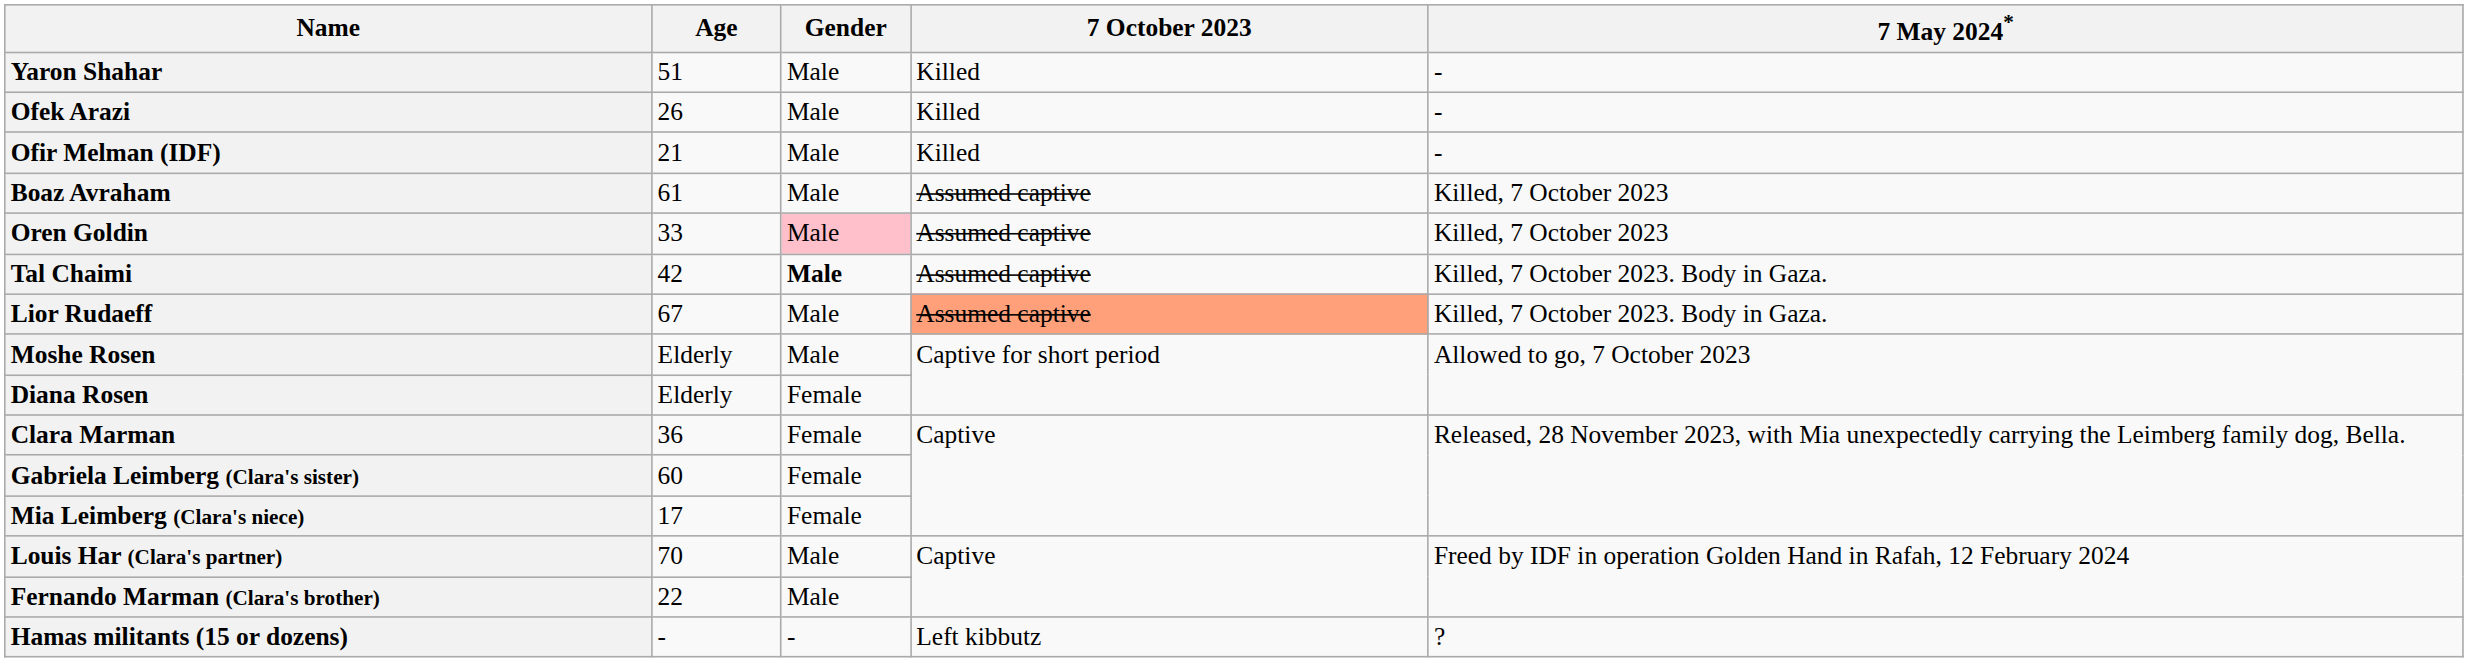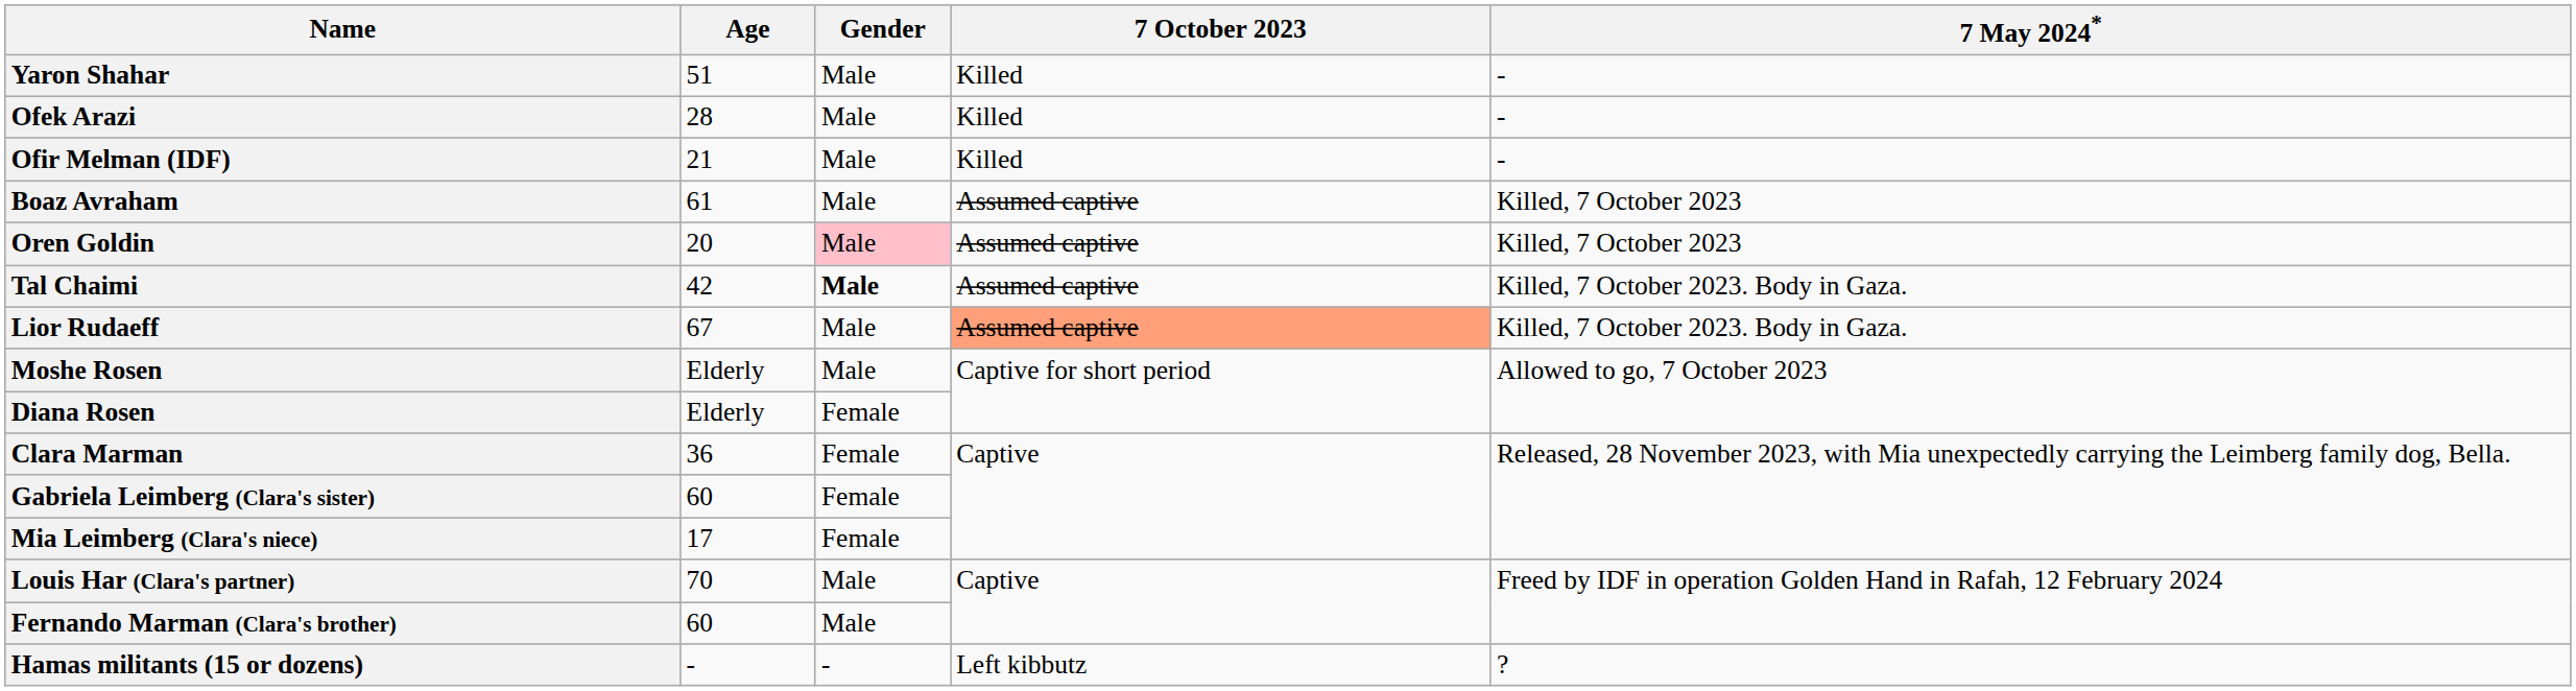 <table class="wikitable">
 <tr>
 <th scope=col style="width: 25%;">Name</th>
 <th scope=col style="width: 5%;">Age</th>
 <th scope=col style="width: 5%;">Gender</th>
 <th scope="col" style="width: 20%;">7 October 2023</th>
 <th scope=col style="width: 40%;">7 May 2024<sup>*</sup></th>
 </tr>
 <tr style="vertical-align:top;">
 <th scope=row style="text-align: left";>Yaron Shahar</th>
 <td>51</td>
 <td>Male</td>
 <td>Killed</td>
 <td>-</td>
 </tr>
 <tr style="vertical-align:top;">
 <th scope=row style="text-align: left";>Ofek Arazi</th>
-<td>26</td>
+<td>28</td>
 <td>Male</td>
 <td>Killed</td>
 <td>-</td>
 </tr>
 <tr style="vertical-align:top;">
 <th scope="row" style="text-align: left" ;>Ofir Melman (IDF)</th>
 <td>21</td>
 <td>Male</td>
 <td>Killed</td>
 <td>-</td>
 </tr>
 <tr style="vertical-align:top;">
 <th scope="row" style="text-align: left" ;>Boaz Avraham</th>
 <td>61</td>
 <td>Male</td>
 <td><s>Assumed captive</s></td>
 <td>Killed, 7 October 2023</td>
 </tr>
 <tr style="vertical-align:top;">
 <th scope="row" style="text-align: left" ;>Oren Goldin</th>
-<td>33</td>
+<td>20</td>
 <td style="background: pink;">Male</td>
 <td><s>Assumed captive</s></td>
 <td>Killed, 7 October 2023</td>
 </tr>
 <tr style="vertical-align:top;">
 <th scope="row" style="text-align: left" ;>Tal Chaimi</th>
 <td>42</td>
 <td><strong>Male</strong></td>
 <td><s>Assumed captive</s></td>
 <td>Killed, 7 October 2023. Body in Gaza.</td>
 </tr>
 <tr style="vertical-align:top;">
 <th scope="row" style="text-align: left" ;>Lior Rudaeff</th>
 <td>67</td>
 <td>Male</td>
 <td style="background: lightsalmon;"><s>Assumed captive</s></td>
 <td>Killed, 7 October 2023. Body in Gaza.</td>
 </tr>
 <tr style="vertical-align:top;">
 <th scope="row" style="text-align: left" ;>Moshe Rosen</th>
 <td>Elderly</td>
 <td>Male</td>
 <td rowspan=2>Captive for short period</td>
 <td rowspan=2>Allowed to go, 7 October 2023</td>
 </tr>
 <tr style="vertical-align:top;">
 <th scope="row" style="text-align: left" ;>Diana Rosen</th>
 <td>Elderly</td>
 <td>Female</td>
 </tr>
 <tr style="vertical-align:top;">
 <th scope="row" style="text-align: left" ;>Clara Marman</th>
 <td>36</td>
 <td>Female</td>
 <td rowspan=3>Captive</td>
 <td rowspan=3>Released, 28 November 2023, with Mia unexpectedly carrying the Leimberg family dog, Bella.</td>
 </tr>
 <tr style="vertical-align:top;">
 <th scope="row" style="text-align: left" ;>Gabriela Leimberg <small>(Clara's sister)</small></th>
 <td>60</td>
 <td>Female</td>
 </tr>
 <tr style="vertical-align:top;">
 <th scope="row" style="text-align: left" ;>Mia Leimberg <small>(Clara's niece)</small></th>
 <td>17</td>
 <td>Female</td>
 </tr>
 <tr style="vertical-align:top;">
 <th scope="row" style="text-align: left" ;>Louis Har <small>(Clara's partner)</small></th>
 <td>70</td>
 <td>Male</td>
 <td rowspan=2>Captive</td>
 <td rowspan=2>Freed by IDF in operation Golden Hand in Rafah, 12 February 2024</td>
 </tr>
 <tr style="vertical-align:top;">
 <th scope="row" style="text-align: left" ;>Fernando Marman <small>(Clara's brother)</small></th>
-<td>22</td>
+<td>60</td>
 <td>Male</td>
 </tr>
 <tr style="vertical-align:top;">
 <th scope=row style="text-align: left";>Hamas militants (15 or dozens)</th>
 <td>-</td>
 <td>-</td>
 <td>Left kibbutz</td>
 <td>?</td>
 </tr>
 </table>
